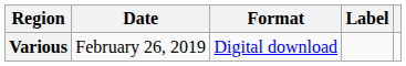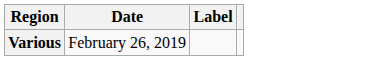 <table class="wikitable plainrowheaders">
 <tr>
 <th scope="col">Region</th>
 <th scope="col">Date</th>
-<th scope="col">Format</th>
 <th scope="col">Label</th>
 <th scope="col"></th>
 </tr>
 <tr>
 <th scope="row">Various</th>
 <td>February 26, 2019</td>
-<td><a href='#'>Digital download</a></td>
 <td></td>
 <td align="center"></td>
 </tr>
 </table>
